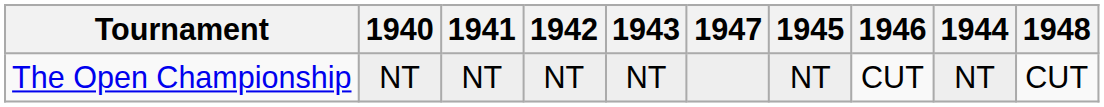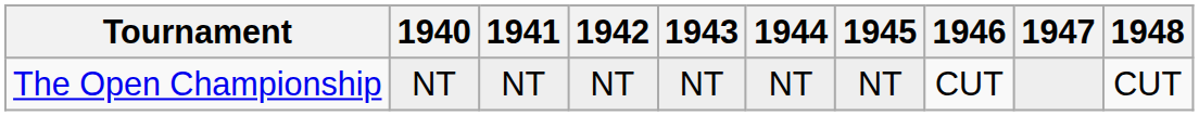 <table class="wikitable" style="font-size:95%;text-align:center;">
 <tr>
 <th>Tournament</th>
 <th>1940</th>
 <th>1941</th>
 <th>1942</th>
 <th>1943</th>
-<th>1947</th>
+<th>1944</th>
 <th>1945</th>
 <th>1946</th>
-<th>1944</th>
+<th>1947</th>
 <th>1948</th>
 </tr>
 <tr>
 <td align=left><a href='#'>The Open Championship</a></td>
 <td style="background:#eeeeee;">NT</td>
 <td style="background:#eeeeee;">NT</td>
 <td style="background:#eeeeee;">NT</td>
 <td style="background:#eeeeee;">NT</td>
-<td style="background:#eeeeee;"></td>
+<td style="background:#eeeeee;">NT</td>
 <td style="background:#eeeeee;">NT</td>
 <td>CUT</td>
-<td style="background:#eeeeee;">NT</td>
+<td style="background:#eeeeee;"></td>
 <td>CUT</td>
 </tr>
 </table>
